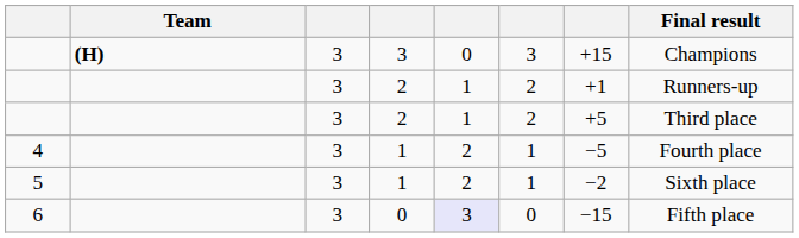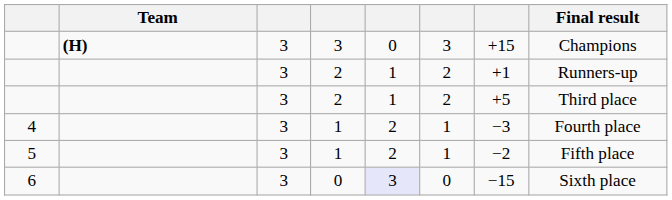 <table class="wikitable" style="text-align:center;" width="620">
 <tr>
 <th width="5.5%"></th>
 <th width="20%">Team</th>
 <th width="5.5%"></th>
 <th width="5.5%"></th>
 <th width="5.5%"></th>
 <th width="5.5%"></th>
 <th width="5.5%"></th>
 <th width="14%">Final result</th>
 </tr>
 <tr>
 <td></td>
 <td align="left"> <strong>(H)</strong></td>
 <td>3</td>
 <td>3</td>
 <td>0</td>
 <td>3</td>
 <td>+15</td>
 <td>Champions</td>
 </tr>
 <tr>
 <td></td>
 <td align="left"></td>
 <td>3</td>
 <td>2</td>
 <td>1</td>
 <td>2</td>
 <td>+1</td>
 <td>Runners-up</td>
 </tr>
 <tr>
 <td></td>
 <td align="left"></td>
 <td>3</td>
 <td>2</td>
 <td>1</td>
 <td>2</td>
 <td>+5</td>
 <td>Third place</td>
 </tr>
 <tr>
 <td>4</td>
 <td align="left"></td>
 <td>3</td>
 <td>1</td>
 <td>2</td>
 <td>1</td>
-<td>−5</td>
+<td>−3</td>
 <td>Fourth place</td>
 </tr>
 <tr>
 <td>5</td>
 <td align="left"></td>
 <td>3</td>
 <td>1</td>
 <td>2</td>
 <td>1</td>
 <td>−2</td>
-<td>Sixth place</td>
+<td>Fifth place</td>
 </tr>
 <tr>
 <td>6</td>
 <td align="left"></td>
 <td>3</td>
 <td>0</td>
 <td style="background: lavender;">3</td>
 <td>0</td>
 <td>−15</td>
-<td>Fifth place</td>
+<td>Sixth place</td>
 </tr>
 </table>
